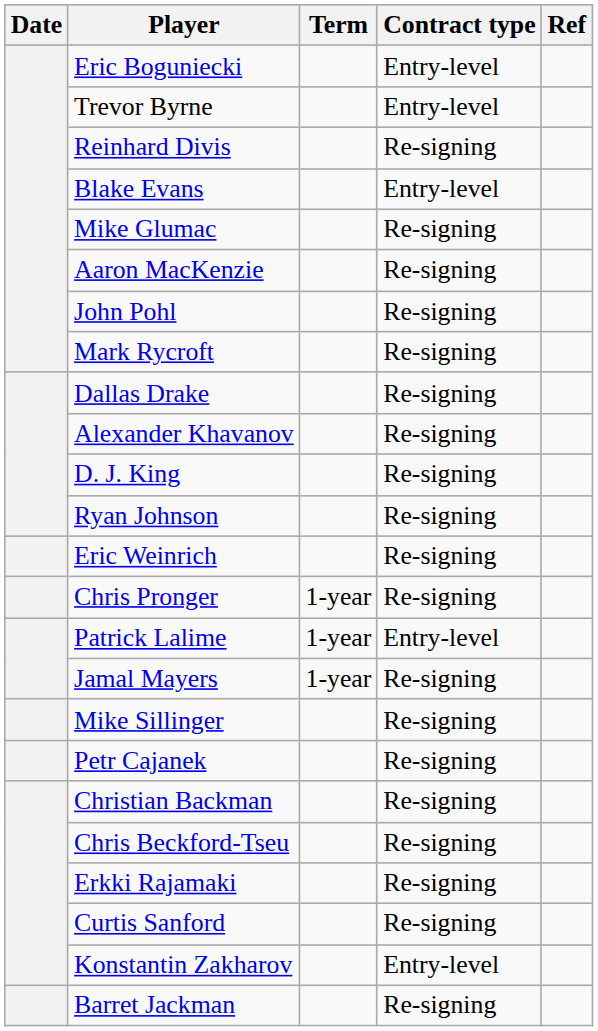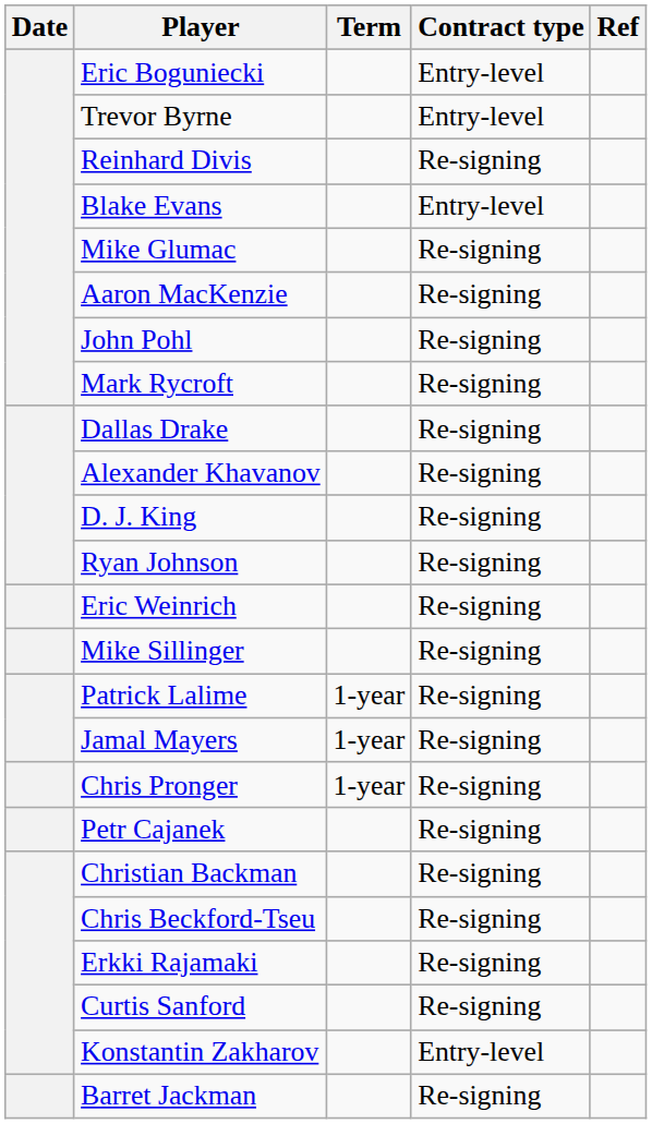 <table class="wikitable plainrowheaders">
 <tr style="background:#ddd; text-align:center;">
 <th>Date</th>
 <th>Player</th>
 <th>Term</th>
 <th>Contract type</th>
 <th>Ref</th>
 </tr>
 <tr>
 <th scope="row" rowspan=8></th>
 <td><a href='#'>Eric Boguniecki</a></td>
 <td></td>
 <td>Entry-level</td>
 <td></td>
 </tr>
 <tr>
 <td>Trevor Byrne</td>
 <td></td>
 <td>Entry-level</td>
 <td></td>
 </tr>
 <tr>
 <td><a href='#'>Reinhard Divis</a></td>
 <td></td>
 <td>Re-signing</td>
 <td></td>
 </tr>
 <tr>
 <td><a href='#'>Blake Evans</a></td>
 <td></td>
 <td>Entry-level</td>
 <td></td>
 </tr>
 <tr>
 <td><a href='#'>Mike Glumac</a></td>
 <td></td>
 <td>Re-signing</td>
 <td></td>
 </tr>
 <tr>
 <td><a href='#'>Aaron MacKenzie</a></td>
 <td></td>
 <td>Re-signing</td>
 <td></td>
 </tr>
 <tr>
 <td><a href='#'>John Pohl</a></td>
 <td></td>
 <td>Re-signing</td>
 <td></td>
 </tr>
 <tr>
 <td><a href='#'>Mark Rycroft</a></td>
 <td></td>
 <td>Re-signing</td>
 <td></td>
 </tr>
 <tr>
 <th scope="row" rowspan=4></th>
 <td><a href='#'>Dallas Drake</a></td>
 <td></td>
 <td>Re-signing</td>
 <td></td>
 </tr>
 <tr>
 <td><a href='#'>Alexander Khavanov</a></td>
 <td></td>
 <td>Re-signing</td>
 <td></td>
 </tr>
 <tr>
 <td><a href='#'>D. J. King</a></td>
 <td></td>
 <td>Re-signing</td>
 <td></td>
 </tr>
 <tr>
 <td><a href='#'>Ryan Johnson</a></td>
 <td></td>
 <td>Re-signing</td>
 <td></td>
 </tr>
 <tr>
 <th scope="row"></th>
 <td><a href='#'>Eric Weinrich</a></td>
 <td></td>
 <td>Re-signing</td>
 <td></td>
 </tr>
 <tr>
 <th scope="row"></th>
-<td><a href='#'>Chris Pronger</a></td>
-<td>1-year</td>
+<td><a href='#'>Mike Sillinger</a></td>
+<td></td>
 <td>Re-signing</td>
 <td></td>
 </tr>
 <tr>
 <th scope="row" rowspan=2></th>
 <td><a href='#'>Patrick Lalime</a></td>
 <td>1-year</td>
-<td>Entry-level</td>
+<td>Re-signing</td>
 <td></td>
 </tr>
 <tr>
 <td><a href='#'>Jamal Mayers</a></td>
 <td>1-year</td>
 <td>Re-signing</td>
 <td></td>
 </tr>
 <tr>
 <th scope="row"></th>
-<td><a href='#'>Mike Sillinger</a></td>
-<td></td>
+<td><a href='#'>Chris Pronger</a></td>
+<td>1-year</td>
 <td>Re-signing</td>
 <td></td>
 </tr>
 <tr>
 <th scope="row"></th>
 <td><a href='#'>Petr Cajanek</a></td>
 <td></td>
 <td>Re-signing</td>
 <td></td>
 </tr>
 <tr>
 <th scope="row" rowspan=5></th>
 <td><a href='#'>Christian Backman</a></td>
 <td></td>
 <td>Re-signing</td>
 <td></td>
 </tr>
 <tr>
 <td><a href='#'>Chris Beckford-Tseu</a></td>
 <td></td>
 <td>Re-signing</td>
 <td></td>
 </tr>
 <tr>
 <td><a href='#'>Erkki Rajamaki</a></td>
 <td></td>
 <td>Re-signing</td>
 <td></td>
 </tr>
 <tr>
 <td><a href='#'>Curtis Sanford</a></td>
 <td></td>
 <td>Re-signing</td>
 <td></td>
 </tr>
 <tr>
 <td><a href='#'>Konstantin Zakharov</a></td>
 <td></td>
 <td>Entry-level</td>
 <td></td>
 </tr>
 <tr>
 <th scope="row"></th>
 <td><a href='#'>Barret Jackman</a></td>
 <td></td>
 <td>Re-signing</td>
 <td></td>
 </tr>
 </table>
